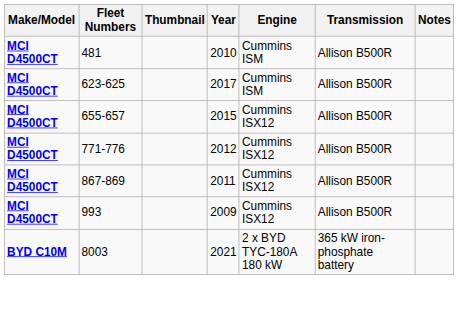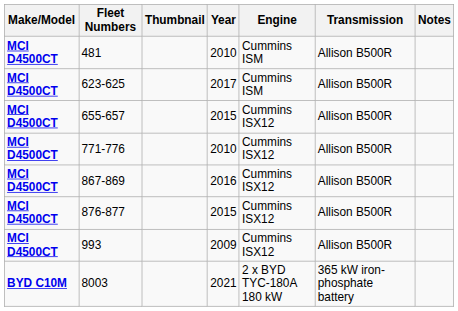 <table class="wikitable">
 <tr>
 <th>Make/Model</th>
 <th>Fleet Numbers</th>
 <th>Thumbnail</th>
 <th>Year</th>
 <th>Engine</th>
 <th>Transmission</th>
 <th>Notes</th>
 </tr>
 <tr>
 <td><strong><a href='#'>MCI D4500CT</a></strong></td>
 <td>481</td>
 <td></td>
 <td>2010</td>
 <td>Cummins ISM</td>
 <td>Allison B500R</td>
 <td></td>
 </tr>
 <tr>
 <td><strong><a href='#'>MCI D4500CT</a></strong></td>
 <td>623-625</td>
 <td></td>
 <td>2017</td>
 <td>Cummins ISM</td>
 <td>Allison B500R</td>
 <td></td>
 </tr>
 <tr>
 <td><strong><a href='#'>MCI D4500CT</a></strong></td>
 <td>655-657</td>
 <td></td>
 <td>2015</td>
 <td>Cummins ISX12</td>
 <td>Allison B500R</td>
 <td></td>
 </tr>
 <tr>
 <td><strong><a href='#'>MCI D4500CT</a></strong></td>
 <td>771-776</td>
 <td></td>
-<td>2012</td>
+<td>2010</td>
 <td>Cummins ISX12</td>
 <td>Allison B500R</td>
 <td></td>
 </tr>
 <tr>
 <td><strong><a href='#'>MCI D4500CT</a></strong></td>
 <td>867-869</td>
 <td></td>
-<td>2011</td>
+<td>2016</td>
+<td>Cummins ISX12</td>
+<td>Allison B500R</td>
+<td></td>
+</tr>
+<tr>
+<td><strong><a href='#'>MCI D4500CT</a></strong></td>
+<td>876-877</td>
+<td></td>
+<td>2015</td>
 <td>Cummins ISX12</td>
 <td>Allison B500R</td>
 <td></td>
 </tr>
 <tr>
 <td><strong><a href='#'>MCI D4500CT</a></strong></td>
 <td>993</td>
 <td></td>
 <td>2009</td>
 <td>Cummins ISX12</td>
 <td>Allison B500R</td>
 <td></td>
 </tr>
 <tr>
 <td><strong><a href='#'>BYD C10M</a></strong></td>
 <td>8003</td>
 <td></td>
 <td>2021</td>
 <td>2 x BYD TYC-180A 180 kW</td>
 <td>365 kW iron-phosphate battery</td>
 <td></td>
 </tr>
 </table>
